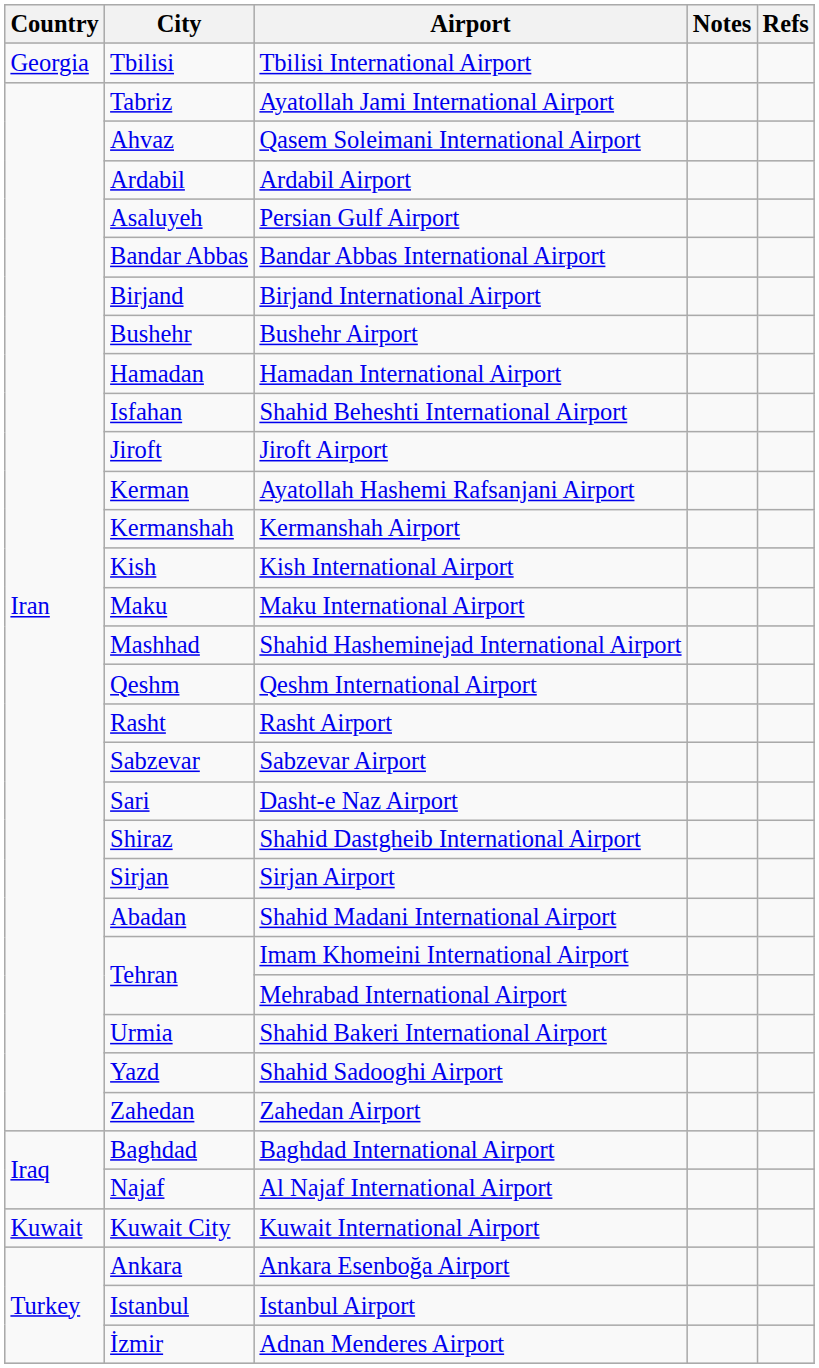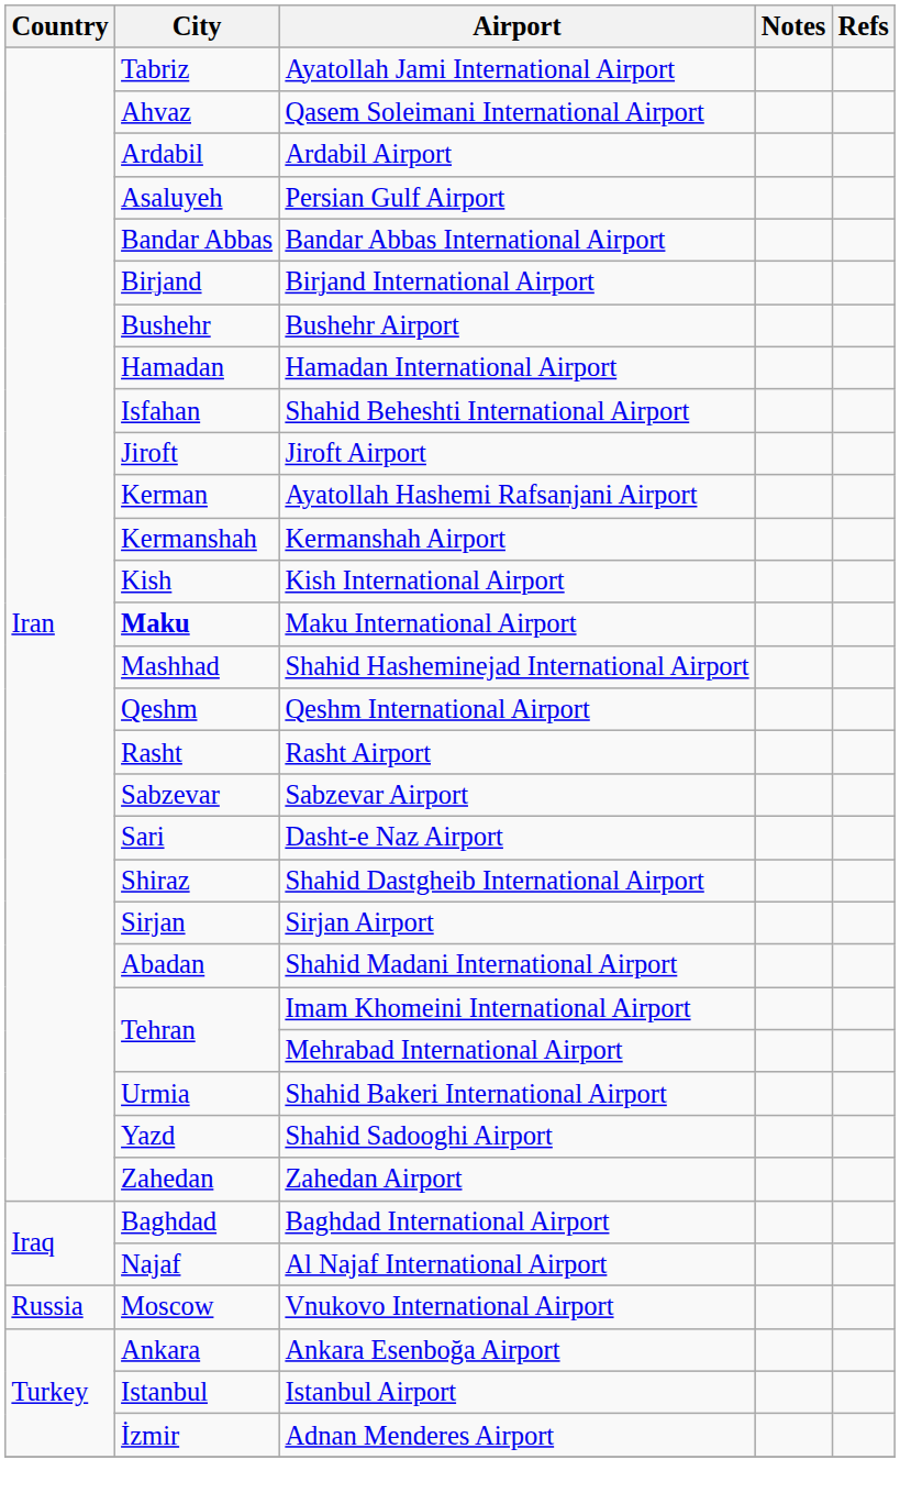 <table class="sortable wikitable">
 <tr>
 <th>Country</th>
 <th>City</th>
 <th>Airport</th>
 <th>Notes</th>
 <th>Refs</th>
-</tr>
-<tr>
-<td><a href='#'>Georgia</a></td>
-<td><a href='#'>Tbilisi</a></td>
-<td><a href='#'>Tbilisi International Airport</a></td>
-<td align=center></td>
-<td align=center></td>
 </tr>
 <tr>
 <td rowspan=27><a href='#'>Iran</a></td>
 <td><a href='#'>Tabriz</a></td>
 <td><a href='#'>Ayatollah Jami International Airport</a></td>
 <td align=center></td>
 <td align=center></td>
 </tr>
 <tr>
 <td><a href='#'>Ahvaz</a></td>
 <td><a href='#'>Qasem Soleimani International Airport</a></td>
 <td align=center></td>
 <td align=center></td>
 </tr>
 <tr>
 <td><a href='#'>Ardabil</a></td>
 <td><a href='#'>Ardabil Airport</a></td>
 <td align=center></td>
 <td align=center></td>
 </tr>
 <tr>
 <td><a href='#'>Asaluyeh</a></td>
 <td><a href='#'>Persian Gulf Airport</a></td>
 <td align=center></td>
 <td align=center></td>
 </tr>
 <tr>
 <td><a href='#'>Bandar Abbas</a></td>
 <td><a href='#'>Bandar Abbas International Airport</a></td>
 <td align=center></td>
 <td align=center></td>
 </tr>
 <tr>
 <td><a href='#'>Birjand</a></td>
 <td><a href='#'>Birjand International Airport</a></td>
 <td align=center></td>
 <td align=center></td>
 </tr>
 <tr>
 <td><a href='#'>Bushehr</a></td>
 <td><a href='#'>Bushehr Airport</a></td>
 <td align=center></td>
 <td align=center></td>
 </tr>
 <tr>
 <td><a href='#'>Hamadan</a></td>
 <td><a href='#'>Hamadan International Airport</a></td>
 <td align=center></td>
 <td align=center></td>
 </tr>
 <tr>
 <td><a href='#'>Isfahan</a></td>
 <td><a href='#'>Shahid Beheshti International Airport</a></td>
 <td align=center></td>
 <td align=center></td>
 </tr>
 <tr>
 <td><a href='#'>Jiroft</a></td>
 <td><a href='#'>Jiroft Airport</a></td>
 <td align=center></td>
 <td align=center></td>
 </tr>
 <tr>
 <td><a href='#'>Kerman</a></td>
 <td><a href='#'>Ayatollah Hashemi Rafsanjani Airport</a></td>
 <td align=center></td>
 <td align=center></td>
 </tr>
 <tr>
 <td><a href='#'>Kermanshah</a></td>
 <td><a href='#'>Kermanshah Airport</a></td>
 <td align=center></td>
 <td align=center></td>
 </tr>
 <tr>
 <td><a href='#'>Kish</a></td>
 <td><a href='#'>Kish International Airport</a></td>
 <td align=center></td>
 <td align=center></td>
 </tr>
 <tr>
-<td><a href='#'>Maku</a></td>
+<td><strong><a href='#'>Maku</a></strong></td>
 <td><a href='#'>Maku International Airport</a></td>
 <td align=center></td>
 <td align=center></td>
 </tr>
 <tr>
 <td><a href='#'>Mashhad</a></td>
 <td><a href='#'>Shahid Hasheminejad International Airport</a></td>
 <td></td>
 <td align=center></td>
 </tr>
 <tr>
 <td><a href='#'>Qeshm</a></td>
 <td><a href='#'>Qeshm International Airport</a></td>
 <td align=center></td>
 <td align=center></td>
 </tr>
 <tr>
 <td><a href='#'>Rasht</a></td>
 <td><a href='#'>Rasht Airport</a></td>
 <td align=center></td>
 <td align=center></td>
 </tr>
 <tr>
 <td><a href='#'>Sabzevar</a></td>
 <td><a href='#'>Sabzevar Airport</a></td>
 <td align=center></td>
 <td align=center></td>
 </tr>
 <tr>
 <td><a href='#'>Sari</a></td>
 <td><a href='#'>Dasht-e Naz Airport</a></td>
 <td align=center></td>
 <td align=center></td>
 </tr>
 <tr>
 <td><a href='#'>Shiraz</a></td>
 <td><a href='#'>Shahid Dastgheib International Airport</a></td>
 <td align=center></td>
 <td align=center></td>
 </tr>
 <tr>
 <td><a href='#'>Sirjan</a></td>
 <td><a href='#'>Sirjan Airport</a></td>
 <td align=center></td>
 <td align=center></td>
 </tr>
 <tr>
 <td><a href='#'>Abadan</a></td>
 <td><a href='#'>Shahid Madani International Airport</a></td>
 <td></td>
 <td align=center></td>
 </tr>
 <tr>
 <td rowspan="2"><a href='#'>Tehran</a></td>
 <td><a href='#'>Imam Khomeini International Airport</a></td>
 <td></td>
 <td align=center></td>
 </tr>
 <tr>
 <td><a href='#'>Mehrabad International Airport</a></td>
 <td></td>
 <td align=center></td>
 </tr>
 <tr>
 <td><a href='#'>Urmia</a></td>
 <td><a href='#'>Shahid Bakeri International Airport</a></td>
 <td align=center></td>
 <td align=center></td>
 </tr>
 <tr>
 <td><a href='#'>Yazd</a></td>
 <td><a href='#'>Shahid Sadooghi Airport</a></td>
 <td align=center></td>
 <td align=center></td>
 </tr>
 <tr>
 <td><a href='#'>Zahedan</a></td>
 <td><a href='#'>Zahedan Airport</a></td>
 <td align=center></td>
 <td align=center></td>
 </tr>
 <tr>
 <td rowspan="2"><a href='#'>Iraq</a></td>
 <td><a href='#'>Baghdad</a></td>
 <td><a href='#'>Baghdad International Airport</a></td>
 <td></td>
 <td align=center></td>
 </tr>
 <tr>
 <td><a href='#'>Najaf</a></td>
 <td><a href='#'>Al Najaf International Airport</a></td>
 <td align=center></td>
 <td align=center></td>
 </tr>
 <tr>
-<td><a href='#'>Kuwait</a></td>
-<td><a href='#'>Kuwait City</a></td>
-<td><a href='#'>Kuwait International Airport</a></td>
-<td align=center></td>
+<td><a href='#'>Russia</a></td>
+<td><a href='#'>Moscow</a></td>
+<td><a href='#'>Vnukovo International Airport</a></td>
+<td></td>
 <td align=center></td>
 </tr>
 <tr>
 <td rowspan="3"><a href='#'>Turkey</a></td>
 <td><a href='#'>Ankara</a></td>
 <td><a href='#'>Ankara Esenboğa Airport</a></td>
 <td align=center></td>
 <td align=center></td>
 </tr>
 <tr>
 <td><a href='#'>Istanbul</a></td>
 <td><a href='#'>Istanbul Airport</a></td>
 <td align=center></td>
 <td align=center></td>
 </tr>
 <tr>
 <td><a href='#'>İzmir</a></td>
 <td><a href='#'>Adnan Menderes Airport</a></td>
 <td></td>
 <td align=center></td>
 </tr>
 <tr>
 </tr>
 </table>
